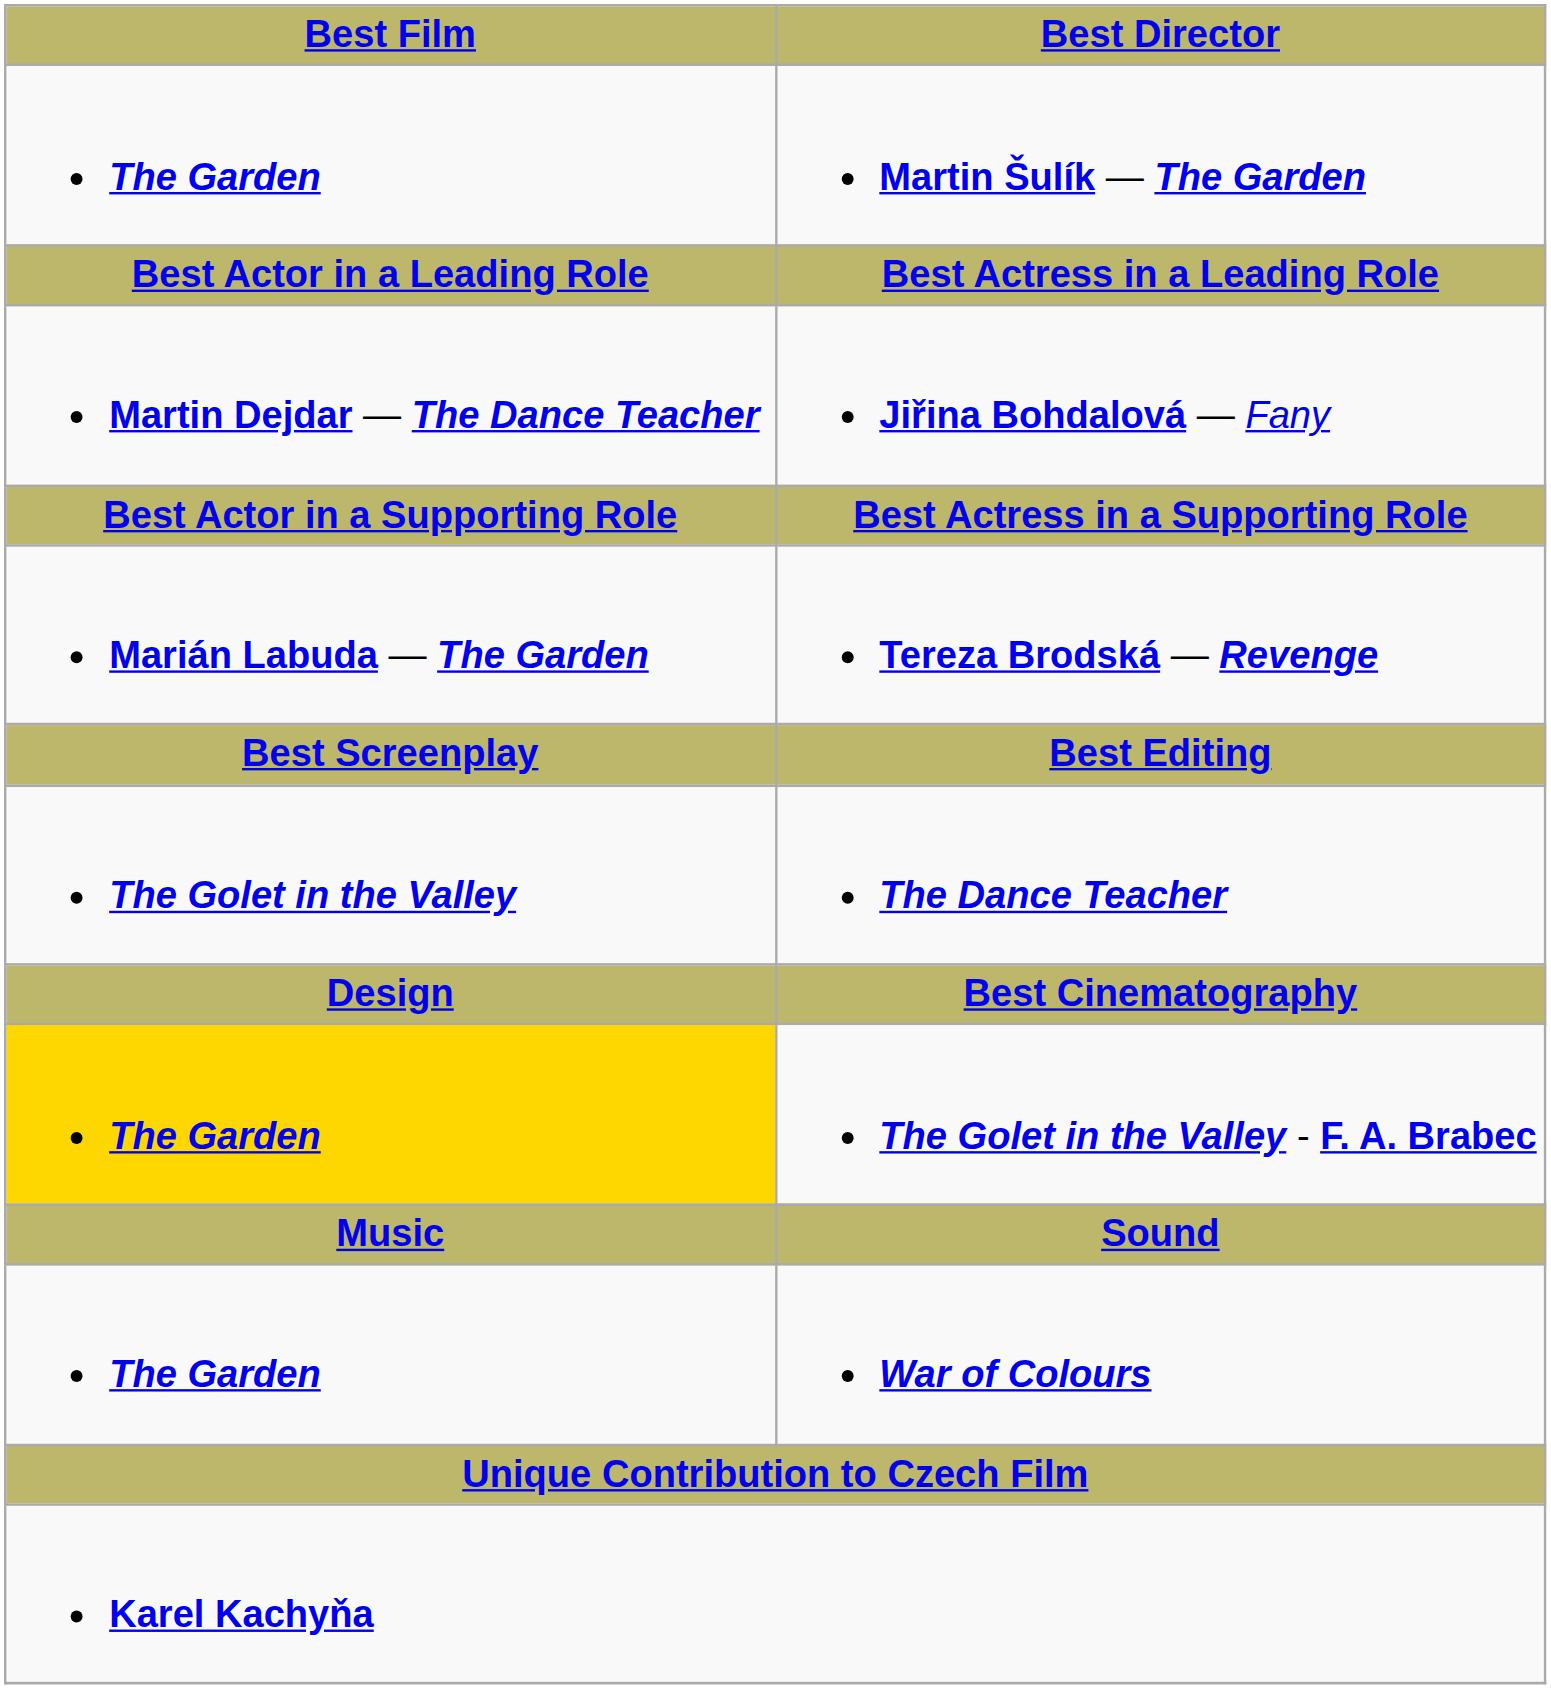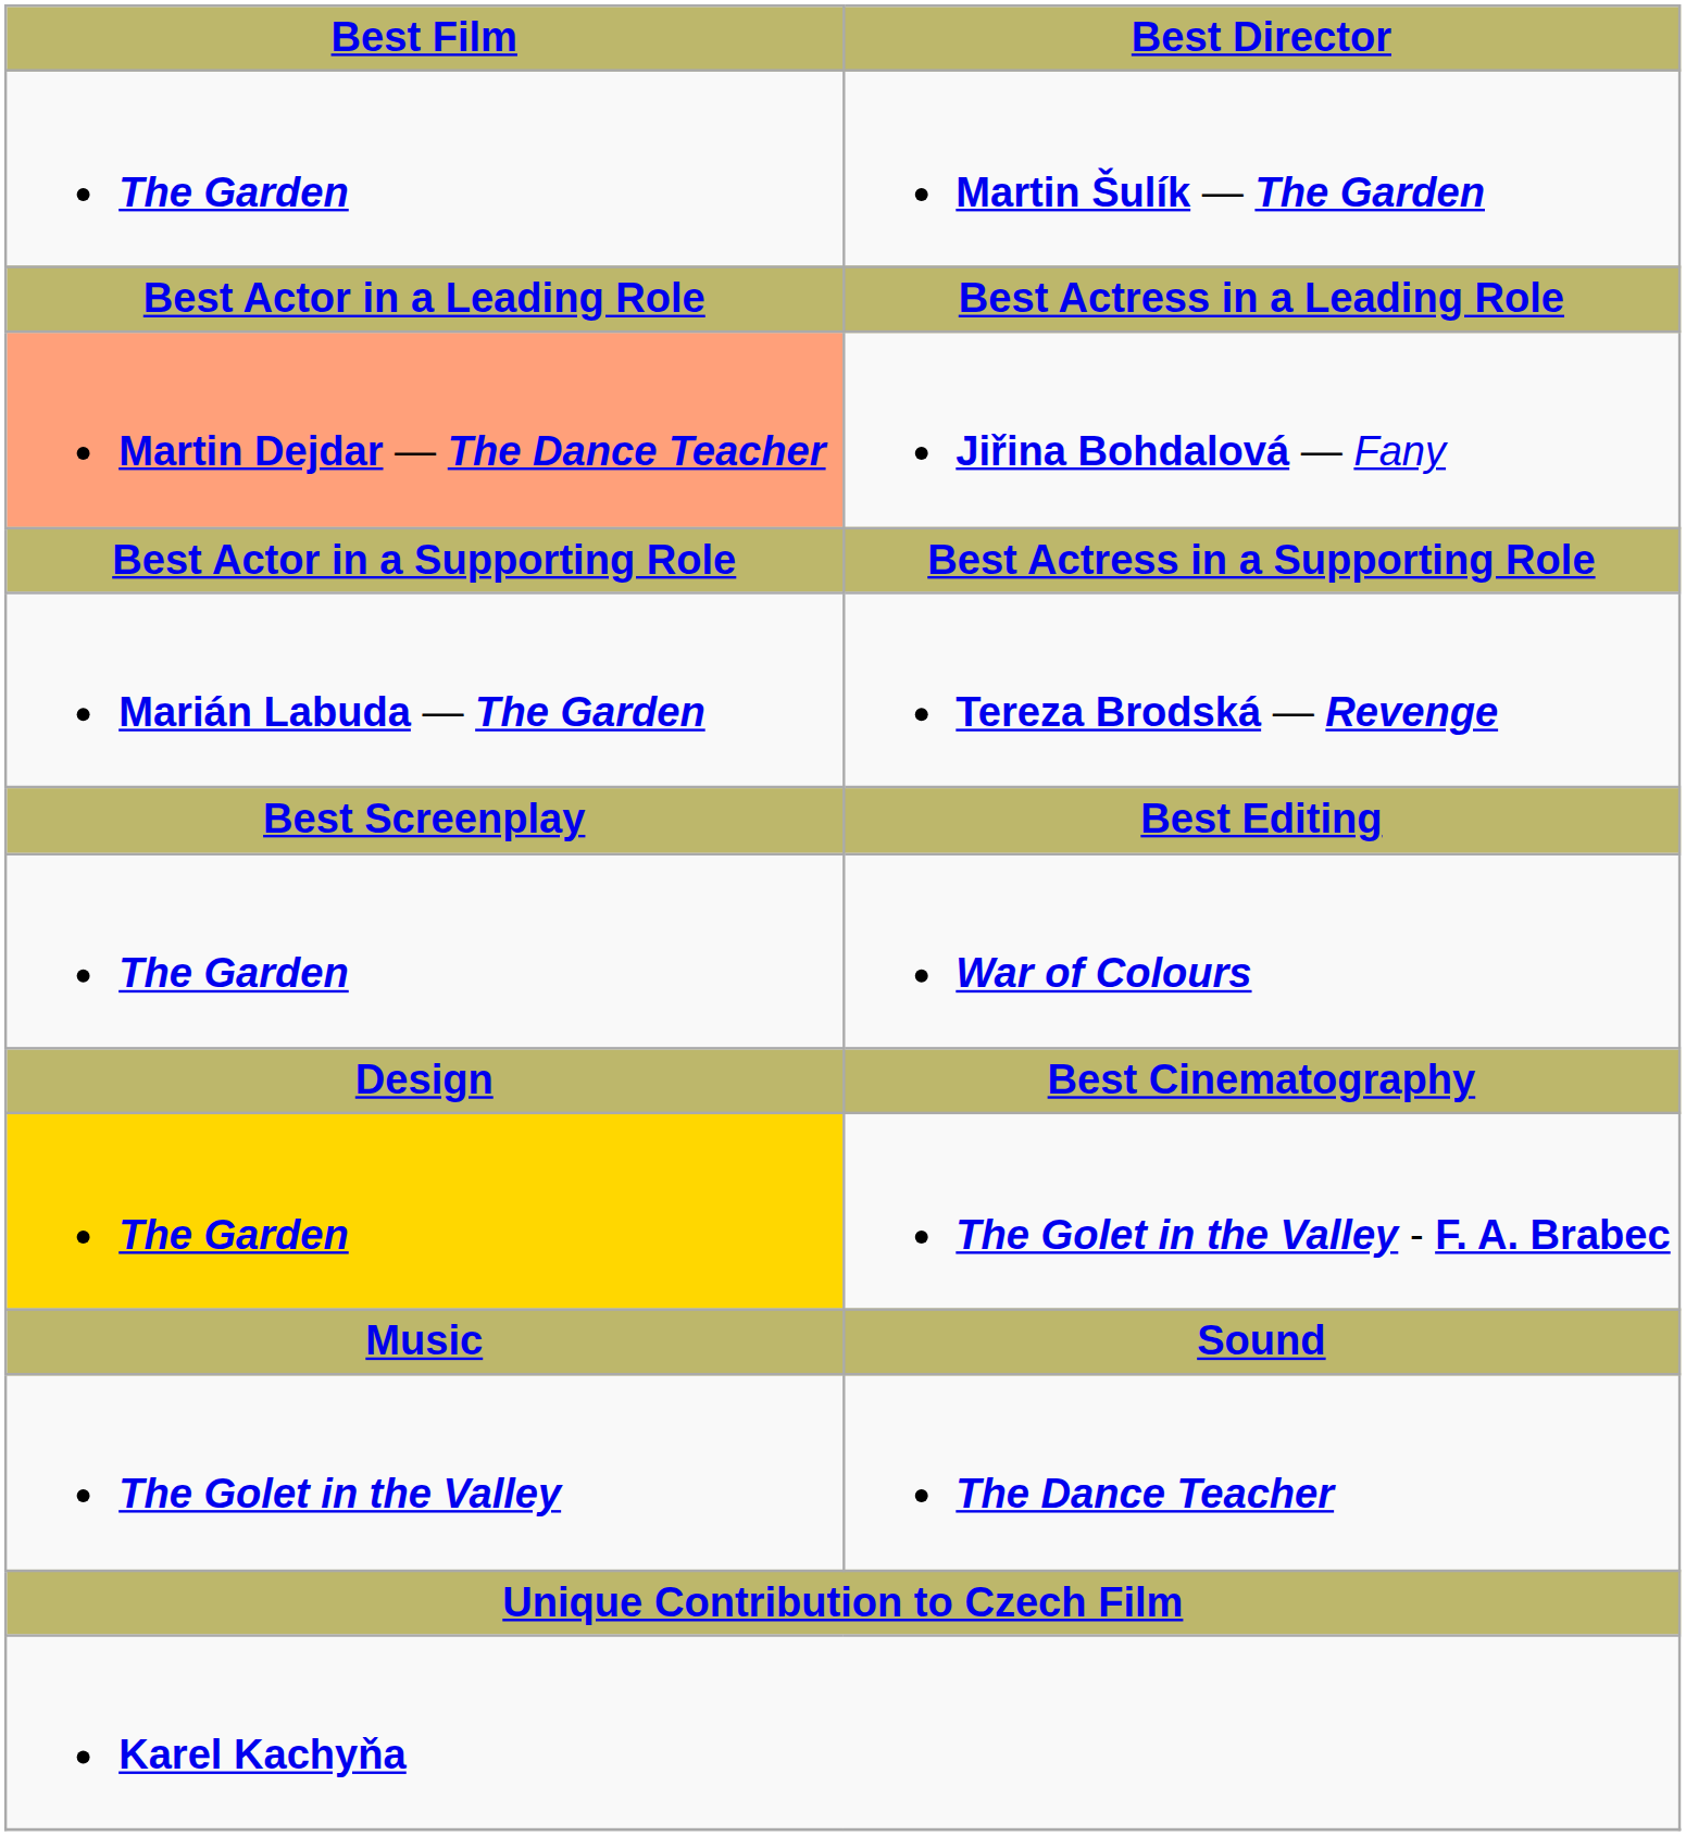 <table class=wikitable>
 <tr>
 <th style="background:#BDB76B; width: 50%"><a href='#'>Best Film</a></th>
 <th style="background:#BDB76B; width: 50%"><a href='#'>Best Director</a></th>
 </tr>
 <tr>
 <td valign="top"><br><ul><li><strong><em><a href='#'>The Garden</a></em></strong></li></ul></td>
 <td valign="top"><br><ul><li><strong><a href='#'>Martin Šulík</a></strong> — <strong><em><a href='#'>The Garden</a></em></strong></li></ul></td>
 </tr>
 <tr>
 <th style="background:#BDB76B;"><a href='#'>Best Actor in a Leading Role</a></th>
 <th style="background:#BDB76B;"><a href='#'>Best Actress in a Leading Role</a></th>
 </tr>
 <tr>
-<td valign="top"><br><ul><li><strong><a href='#'>Martin Dejdar</a></strong> — <strong><em><a href='#'>The Dance Teacher</a></em></strong></li></ul></td>
+<td valign="top" style="background: lightsalmon;"><br><ul><li><strong><a href='#'>Martin Dejdar</a></strong> — <strong><em><a href='#'>The Dance Teacher</a></em></strong></li></ul></td>
 <td valign="top"><br><ul><li><strong><a href='#'>Jiřina Bohdalová</a></strong> — <em><a href='#'>Fany</a></em></li></ul></td>
 </tr>
 <tr>
 <th style="background:#BDB76B;"><a href='#'>Best Actor in a Supporting Role</a></th>
 <th style="background:#BDB76B;"><a href='#'>Best Actress in a Supporting Role</a></th>
 </tr>
 <tr>
 <td valign="top"><br><ul><li><strong><a href='#'>Marián Labuda</a></strong> — <strong><em><a href='#'>The Garden</a></em></strong></li></ul></td>
 <td valign="top"><br><ul><li><strong><a href='#'>Tereza Brodská</a></strong> — <strong><em><a href='#'>Revenge</a></em></strong></li></ul></td>
 </tr>
 <tr>
 <th style="background:#BDB76B;"><a href='#'>Best Screenplay</a></th>
 <th style="background:#BDB76B;"><a href='#'>Best Editing</a></th>
 </tr>
 <tr>
-<td valign="top"><br><ul><li><strong><em><a href='#'>The Golet in the Valley</a></em></strong></li></ul></td>
-<td valign="top"><br><ul><li><strong><em><a href='#'>The Dance Teacher</a></em></strong></li></ul></td>
+<td valign="top"><br><ul><li><strong><em><a href='#'>The Garden</a></em></strong></li></ul></td>
+<td valign="top"><br><ul><li><strong><em><a href='#'>War of Colours</a></em></strong></li></ul></td>
 </tr>
 <tr>
 <th style="background:#BDB76B;"><a href='#'>Design</a></th>
 <th style="background:#BDB76B;"><a href='#'>Best Cinematography</a></th>
 </tr>
 <tr>
 <td valign="top" style="background: gold;"><br><ul><li><strong><em><a href='#'>The Garden</a></em></strong></li></ul></td>
 <td valign="top"><br><ul><li><strong><em><a href='#'>The Golet in the Valley</a></em></strong> - <strong><a href='#'>F. A. Brabec</a></strong></li></ul></td>
 </tr>
 <tr>
 <th style="background:#BDB76B;"><a href='#'>Music</a></th>
 <th style="background:#BDB76B;"><a href='#'>Sound</a></th>
 </tr>
 <tr>
-<td valign="top"><br><ul><li><strong><em><a href='#'>The Garden</a></em></strong></li></ul></td>
-<td valign="top"><br><ul><li><strong><em><a href='#'>War of Colours</a></em></strong></li></ul></td>
+<td valign="top"><br><ul><li><strong><em><a href='#'>The Golet in the Valley</a></em></strong></li></ul></td>
+<td valign="top"><br><ul><li><strong><em><a href='#'>The Dance Teacher</a></em></strong></li></ul></td>
 </tr>
 <tr>
 <th style="background:#BDB76B;" colspan="2"><a href='#'>Unique Contribution to Czech Film</a></th>
 </tr>
 <tr>
 <td valign="top" colspan="2"><br><ul><li><strong><a href='#'>Karel Kachyňa</a></strong></li></ul></td>
 </tr>
 <tr>
 </tr>
 </table>
